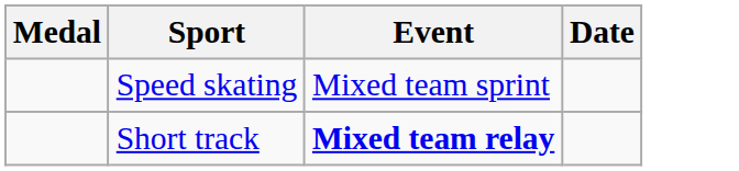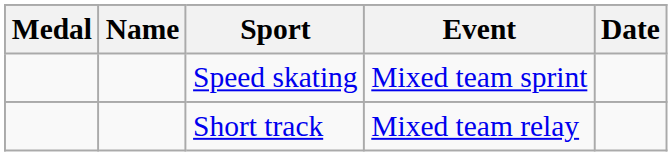 <table class="wikitable sortable" style="font-size: 95%">
 <tr>
 <th>Medal</th>
+<th>Name</th>
 <th>Sport</th>
 <th>Event</th>
 <th>Date</th>
 </tr>
 <tr>
+<td></td>
 <td></td>
 <td><a href='#'>Speed skating</a></td>
 <td><a href='#'>Mixed team sprint</a></td>
 <td></td>
 </tr>
 <tr>
 <td></td>
+<td></td>
 <td><a href='#'>Short track</a></td>
-<td><strong><a href='#'>Mixed team relay</a></strong></td>
+<td><a href='#'>Mixed team relay</a></td>
 <td></td>
 </tr>
 </table>
